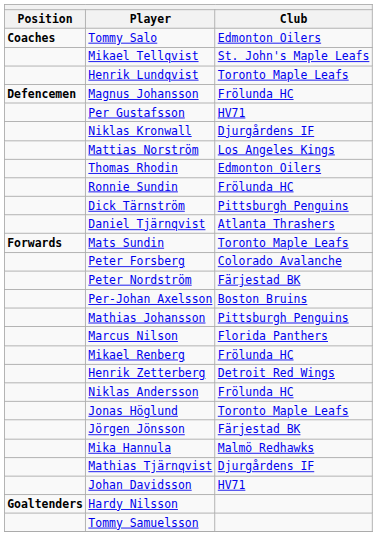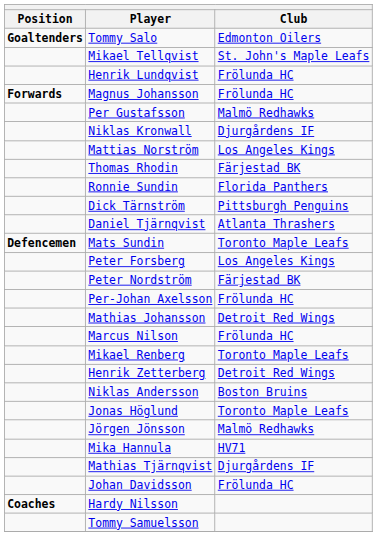 <table class=wikitable>
 <tr>
 <th colspan="7"></th>
 </tr>
 <tr>
 <th>Position</th>
 <th>Player</th>
 <th>Club</th>
 </tr>
 <tr>
-<td><strong>Coaches</strong></td>
+<td><strong>Goaltenders</strong></td>
 <td><a href='#'>Tommy Salo</a></td>
 <td><a href='#'>Edmonton Oilers</a></td>
 </tr>
 <tr>
 <td></td>
 <td><a href='#'>Mikael Tellqvist</a></td>
 <td><a href='#'>St. John's Maple Leafs</a></td>
 </tr>
 <tr>
 <td></td>
 <td><a href='#'>Henrik Lundqvist</a></td>
-<td><a href='#'>Toronto Maple Leafs</a></td>
+<td><a href='#'>Frölunda HC</a></td>
 </tr>
 <tr>
-<td><strong>Defencemen</strong></td>
+<td><strong>Forwards</strong></td>
 <td><a href='#'>Magnus Johansson</a></td>
 <td><a href='#'>Frölunda HC</a></td>
 </tr>
 <tr>
 <td></td>
 <td><a href='#'>Per Gustafsson</a></td>
-<td><a href='#'>HV71</a></td>
+<td><a href='#'>Malmö Redhawks</a></td>
 </tr>
 <tr>
 <td></td>
 <td><a href='#'>Niklas Kronwall</a></td>
 <td><a href='#'>Djurgårdens IF</a></td>
 </tr>
 <tr>
 <td></td>
 <td><a href='#'>Mattias Norström</a></td>
 <td><a href='#'>Los Angeles Kings</a></td>
 </tr>
 <tr>
 <td></td>
 <td><a href='#'>Thomas Rhodin</a></td>
-<td><a href='#'>Edmonton Oilers</a></td>
+<td><a href='#'>Färjestad BK</a></td>
 </tr>
 <tr>
 <td></td>
 <td><a href='#'>Ronnie Sundin</a></td>
-<td><a href='#'>Frölunda HC</a></td>
+<td><a href='#'>Florida Panthers</a></td>
 </tr>
 <tr>
 <td></td>
 <td><a href='#'>Dick Tärnström</a></td>
 <td><a href='#'>Pittsburgh Penguins</a></td>
 </tr>
 <tr>
 <td></td>
 <td><a href='#'>Daniel Tjärnqvist</a></td>
 <td><a href='#'>Atlanta Thrashers</a></td>
 </tr>
 <tr>
-<td><strong>Forwards</strong></td>
+<td><strong>Defencemen</strong></td>
 <td><a href='#'>Mats Sundin</a></td>
 <td><a href='#'>Toronto Maple Leafs</a></td>
 </tr>
 <tr>
 <td></td>
 <td><a href='#'>Peter Forsberg</a></td>
-<td><a href='#'>Colorado Avalanche</a></td>
+<td><a href='#'>Los Angeles Kings</a></td>
 </tr>
 <tr>
 <td></td>
 <td><a href='#'>Peter Nordström</a></td>
 <td><a href='#'>Färjestad BK</a></td>
 </tr>
 <tr>
 <td></td>
 <td><a href='#'>Per-Johan Axelsson</a></td>
-<td><a href='#'>Boston Bruins</a></td>
+<td><a href='#'>Frölunda HC</a></td>
 </tr>
 <tr>
 <td></td>
 <td><a href='#'>Mathias Johansson</a></td>
-<td><a href='#'>Pittsburgh Penguins</a></td>
+<td><a href='#'>Detroit Red Wings</a></td>
 </tr>
 <tr>
 <td></td>
 <td><a href='#'>Marcus Nilson</a></td>
-<td><a href='#'>Florida Panthers</a></td>
+<td><a href='#'>Frölunda HC</a></td>
 </tr>
 <tr>
 <td></td>
 <td><a href='#'>Mikael Renberg</a></td>
-<td><a href='#'>Frölunda HC</a></td>
+<td><a href='#'>Toronto Maple Leafs</a></td>
 </tr>
 <tr>
 <td></td>
 <td><a href='#'>Henrik Zetterberg</a></td>
 <td><a href='#'>Detroit Red Wings</a></td>
 </tr>
 <tr>
 <td></td>
 <td><a href='#'>Niklas Andersson</a></td>
-<td><a href='#'>Frölunda HC</a></td>
+<td><a href='#'>Boston Bruins</a></td>
 </tr>
 <tr>
 <td></td>
 <td><a href='#'>Jonas Höglund</a></td>
 <td><a href='#'>Toronto Maple Leafs</a></td>
 </tr>
 <tr>
 <td></td>
 <td><a href='#'>Jörgen Jönsson</a></td>
-<td><a href='#'>Färjestad BK</a></td>
+<td><a href='#'>Malmö Redhawks</a></td>
 </tr>
 <tr>
 <td></td>
 <td><a href='#'>Mika Hannula</a></td>
-<td><a href='#'>Malmö Redhawks</a></td>
+<td><a href='#'>HV71</a></td>
 </tr>
 <tr>
 <td></td>
 <td><a href='#'>Mathias Tjärnqvist</a></td>
 <td><a href='#'>Djurgårdens IF</a></td>
 </tr>
 <tr>
 <td></td>
 <td><a href='#'>Johan Davidsson</a></td>
-<td><a href='#'>HV71</a></td>
+<td><a href='#'>Frölunda HC</a></td>
 </tr>
 <tr>
-<td><strong>Goaltenders</strong></td>
+<td><strong>Coaches</strong></td>
 <td><a href='#'>Hardy Nilsson</a></td>
 <td></td>
 </tr>
 <tr>
 <td></td>
 <td><a href='#'>Tommy Samuelsson</a></td>
 <td></td>
 </tr>
 <tr>
 </tr>
 </table>
